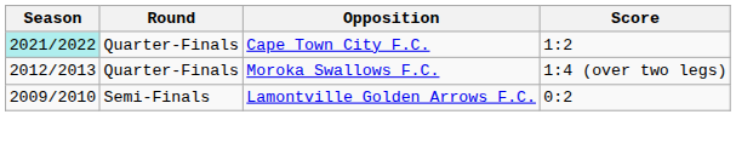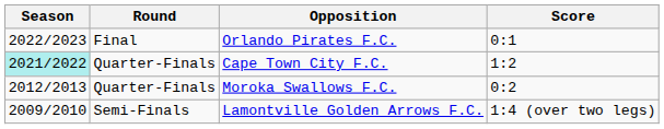 <table class="wikitable">
 <tr>
 <th>Season</th>
 <th>Round</th>
 <th>Opposition</th>
 <th>Score</th>
+</tr>
+<tr>
+<td>2022/2023</td>
+<td>Final</td>
+<td><a href='#'>Orlando Pirates F.C.</a></td>
+<td>0:1</td>
 </tr>
 <tr>
 <td style="background: paleturquoise;">2021/2022</td>
 <td>Quarter-Finals</td>
 <td><a href='#'>Cape Town City F.C.</a></td>
 <td>1:2</td>
 </tr>
 <tr>
 <td>2012/2013</td>
 <td>Quarter-Finals</td>
 <td><a href='#'>Moroka Swallows F.C.</a></td>
-<td>1:4 (over two legs)</td>
+<td>0:2</td>
 </tr>
 <tr>
 <td>2009/2010</td>
 <td>Semi-Finals</td>
 <td><a href='#'>Lamontville Golden Arrows F.C.</a></td>
-<td>0:2</td>
+<td>1:4 (over two legs)</td>
 </tr>
 </table>
